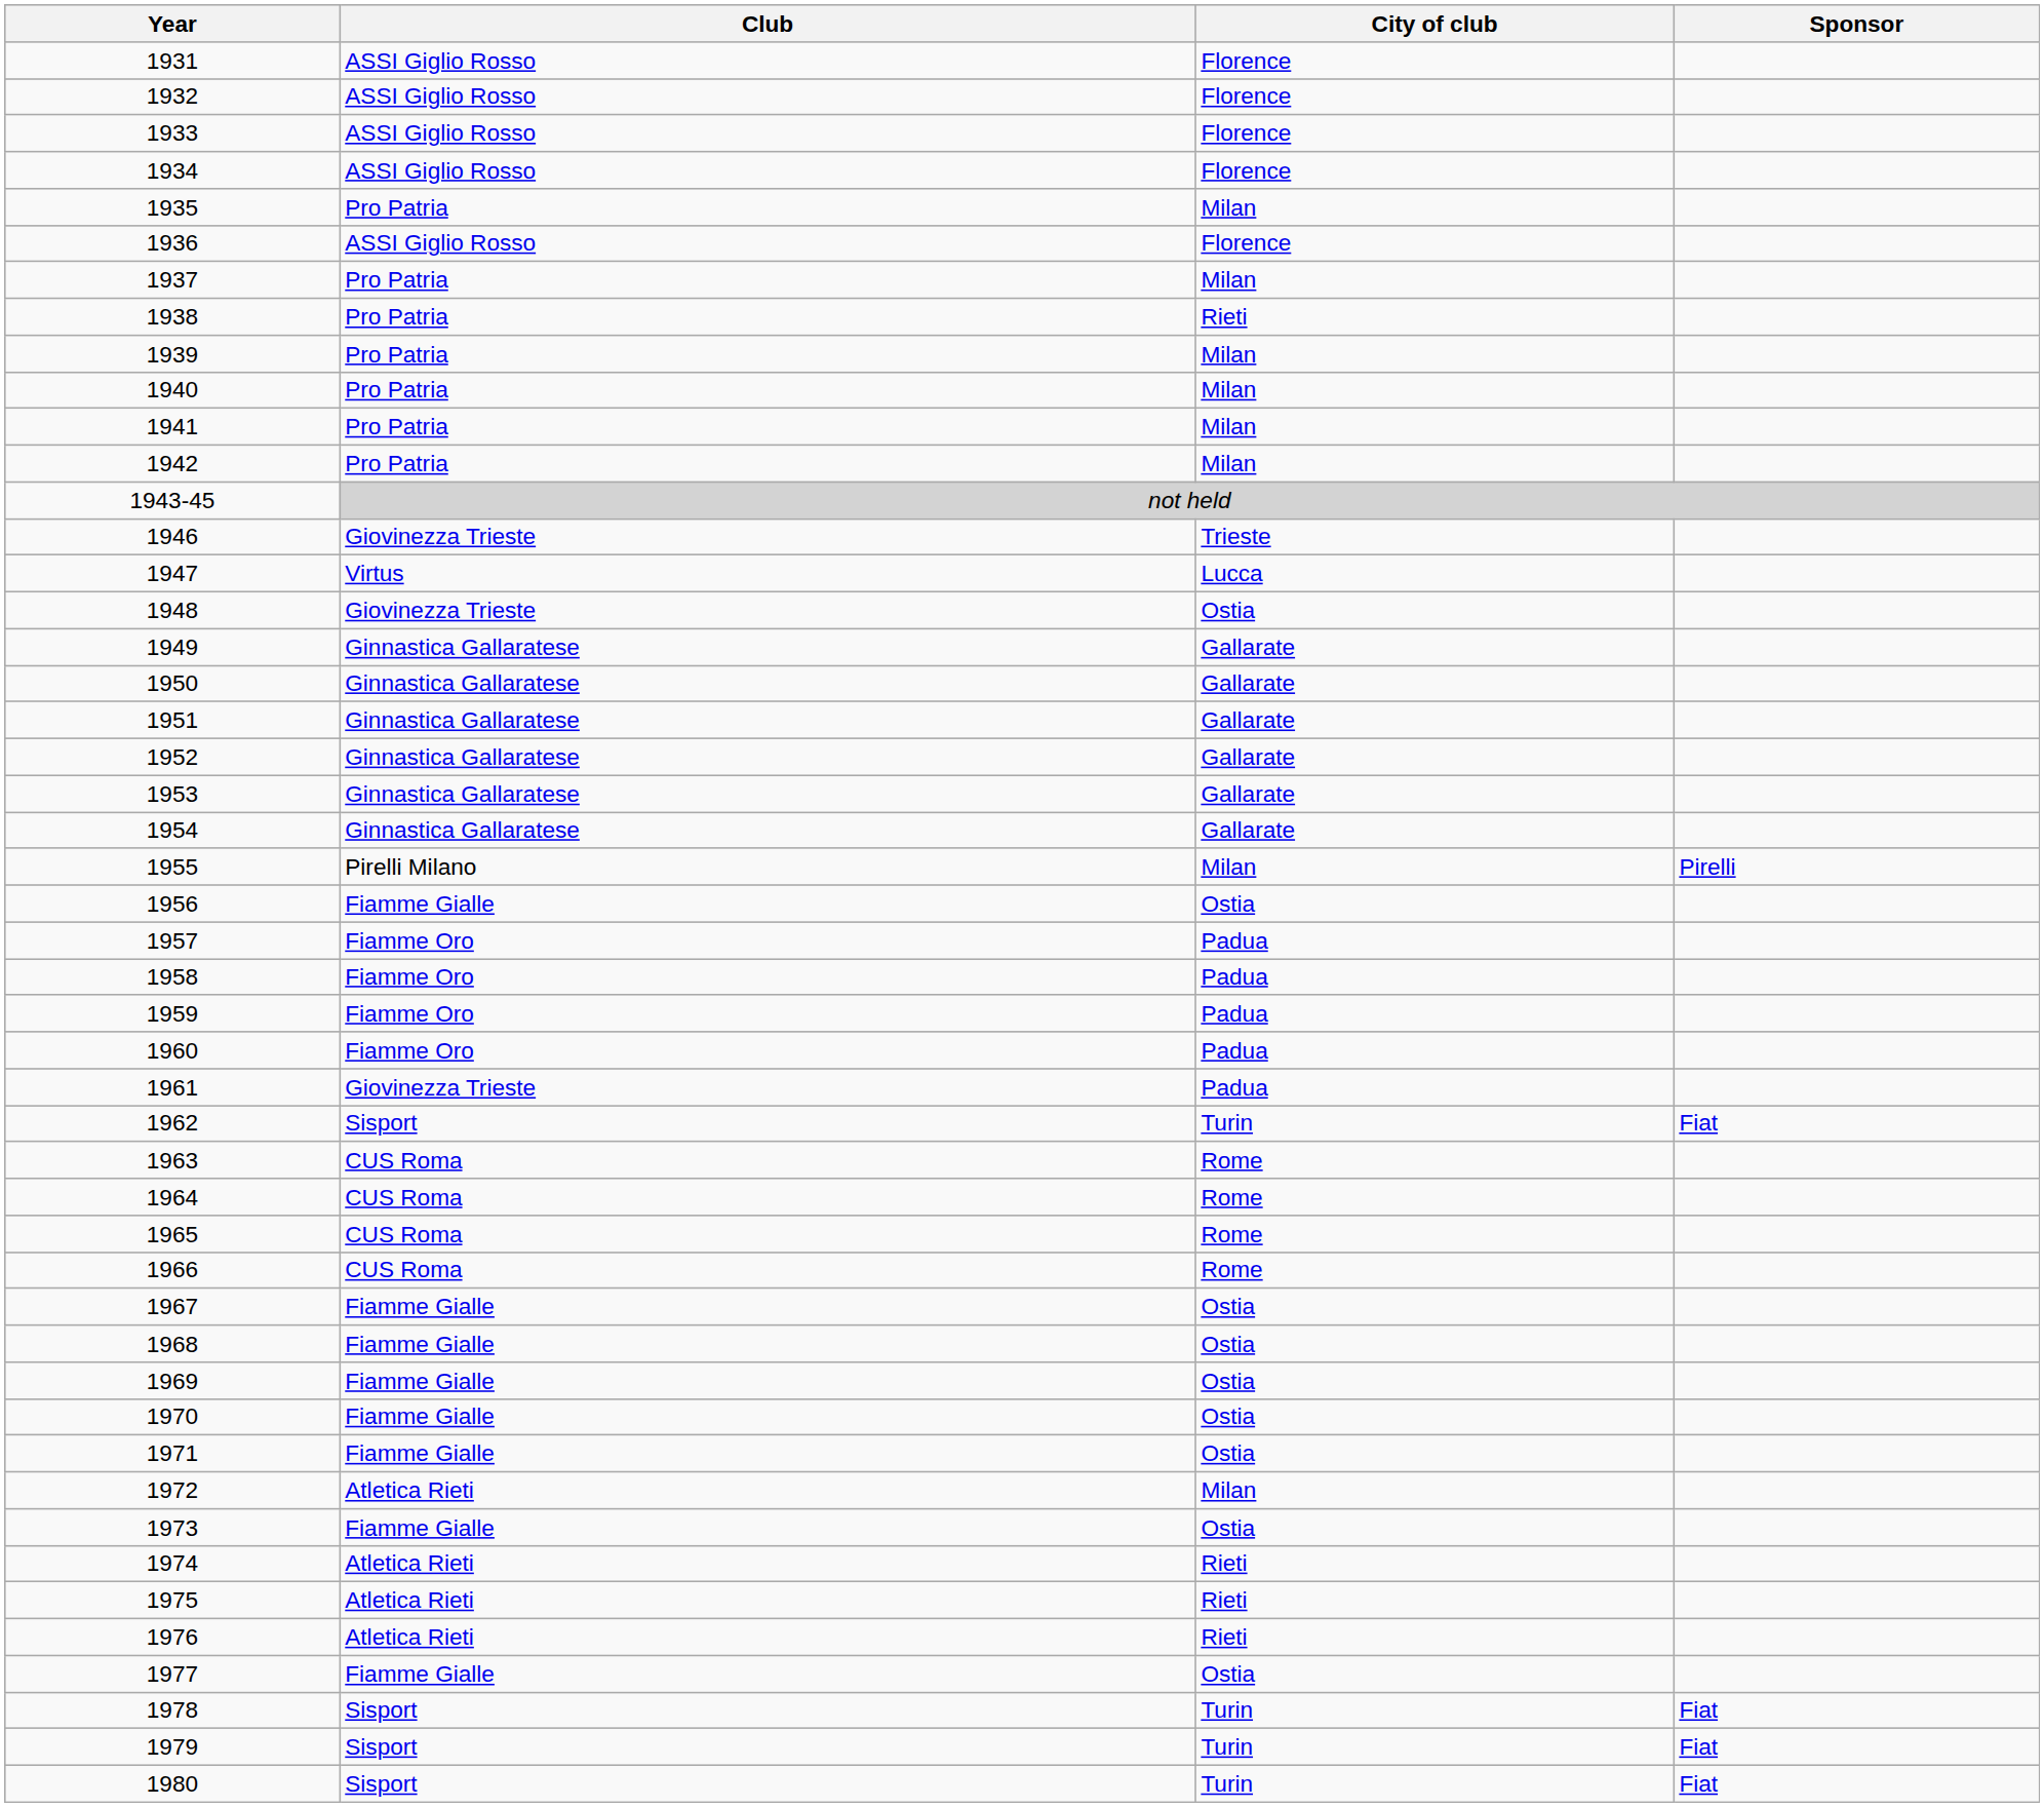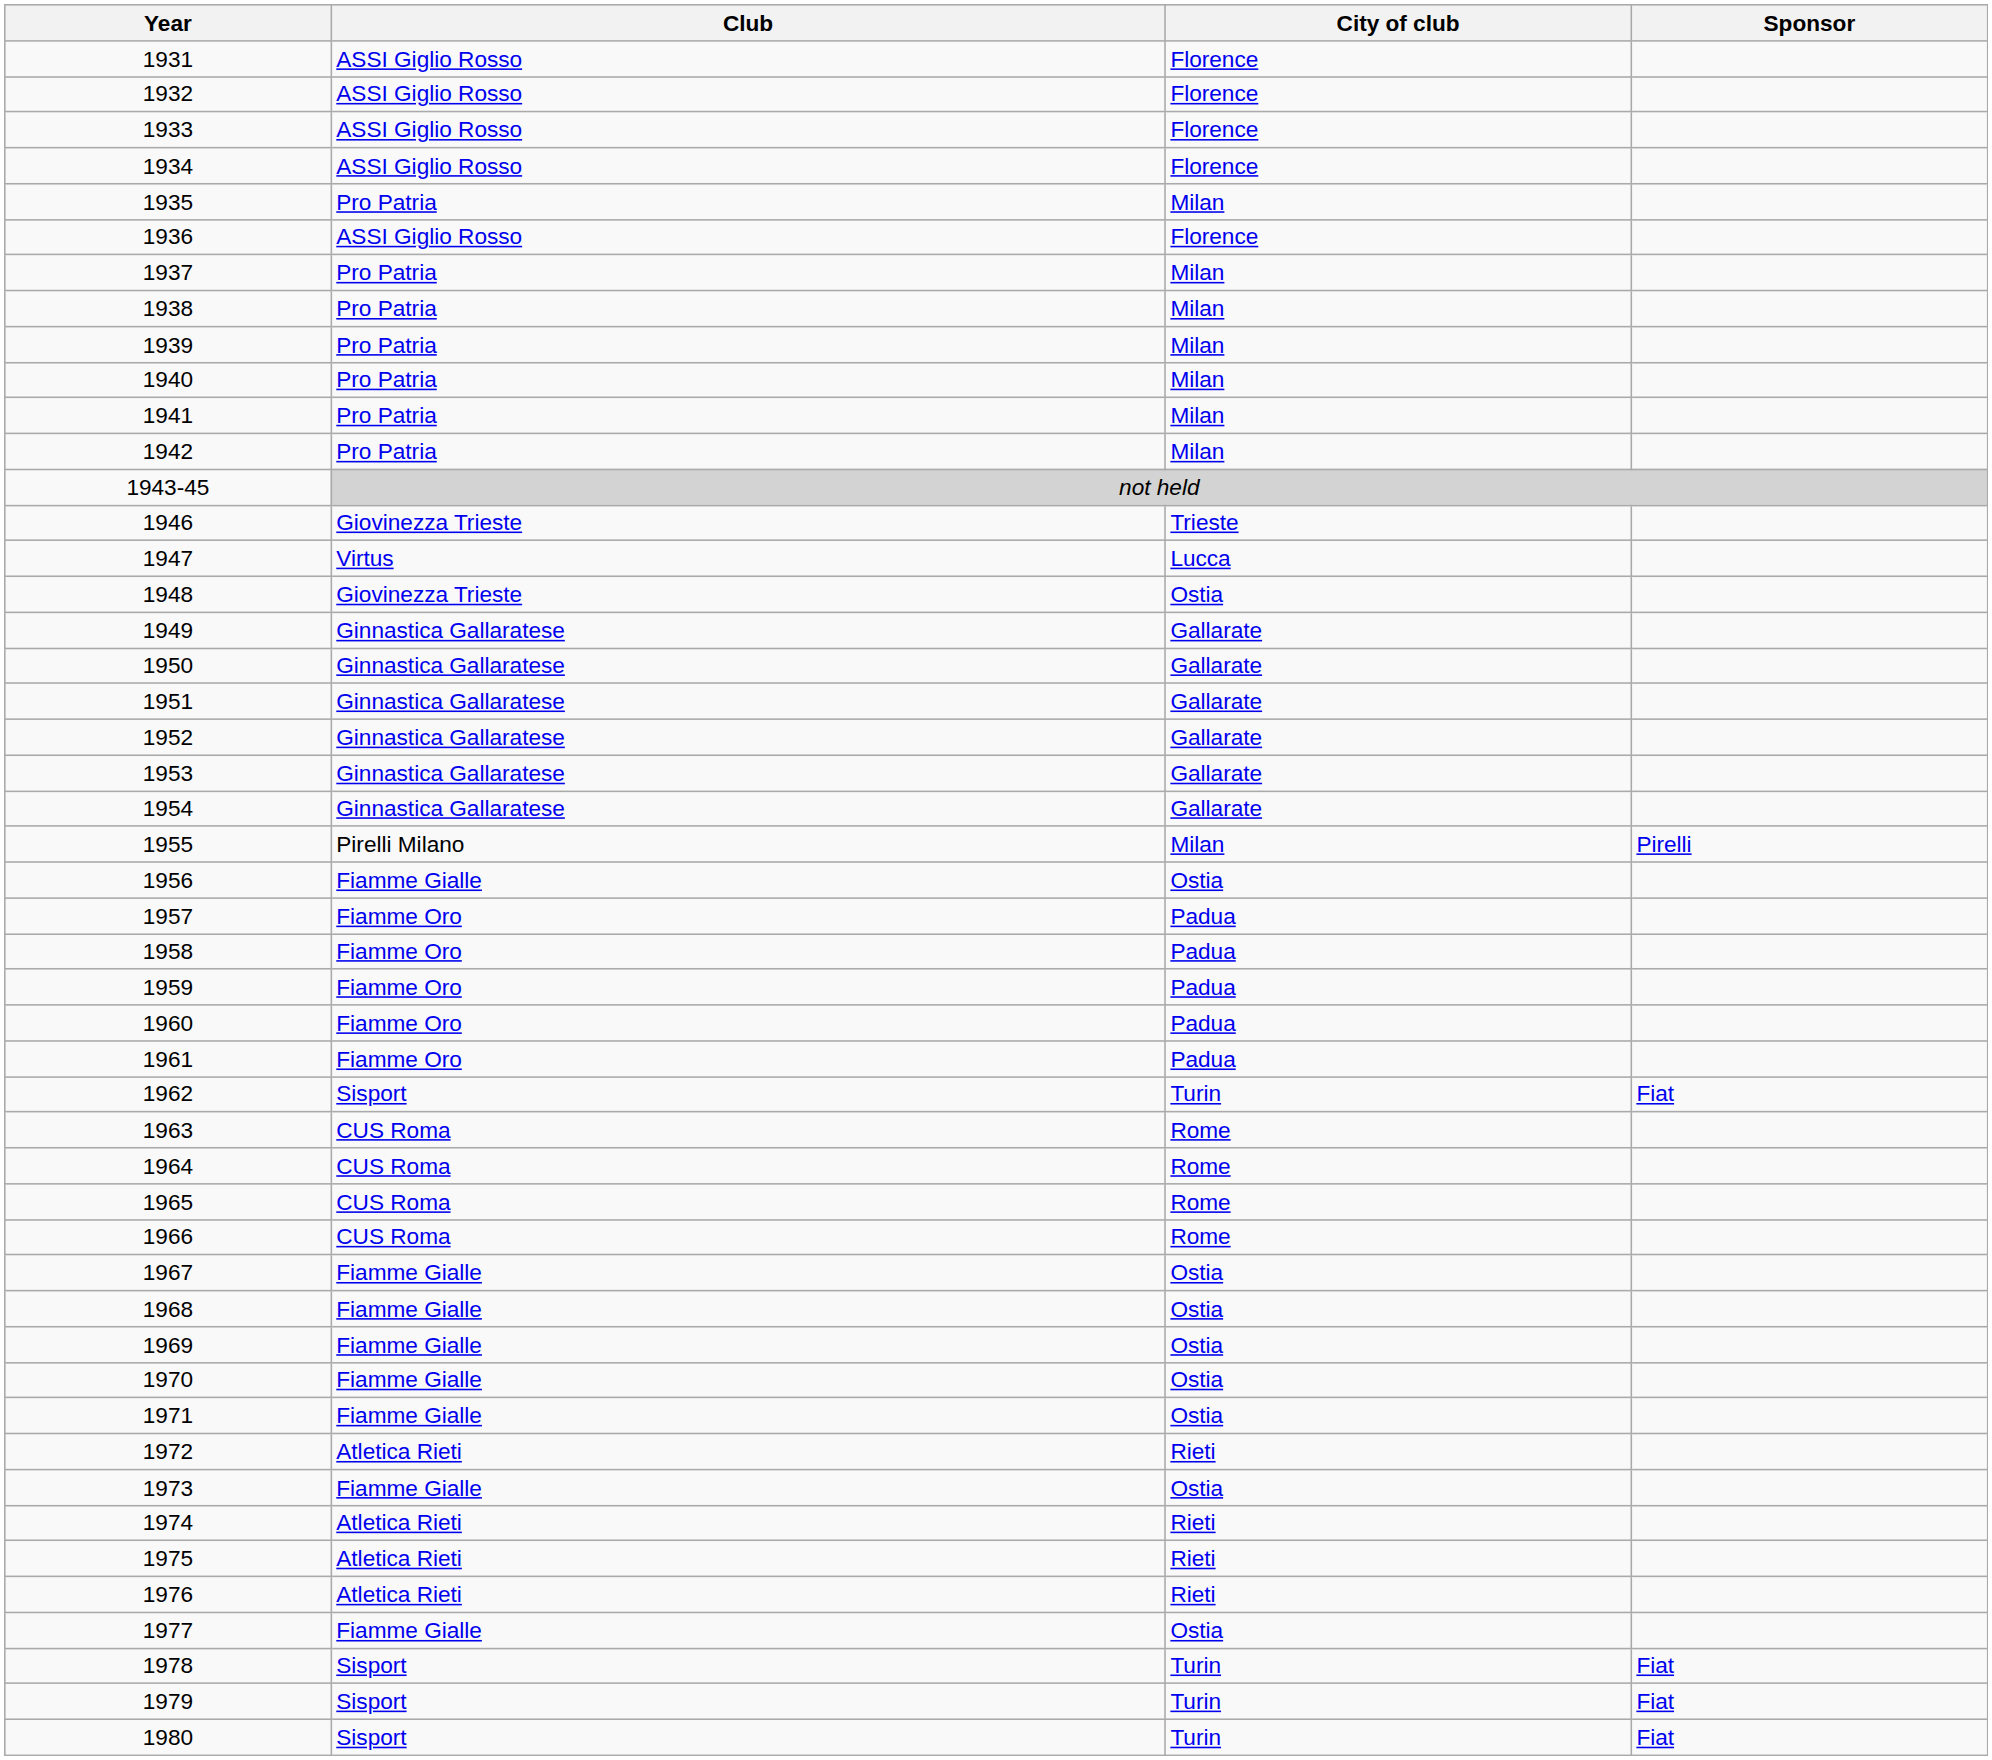 <table class="wikitable" width=100% style="font-size:90%; text-align:left;">
 <tr>
 <th>Year</th>
 <th>Club</th>
 <th>City of club</th>
 <th>Sponsor</th>
 </tr>
 <tr>
 <td align=center>1931</td>
 <td><a href='#'>ASSI Giglio Rosso</a></td>
 <td><a href='#'>Florence</a></td>
 <td></td>
 </tr>
 <tr>
 <td align=center>1932</td>
 <td><a href='#'>ASSI Giglio Rosso</a></td>
 <td><a href='#'>Florence</a></td>
 <td></td>
 </tr>
 <tr>
 <td align=center>1933</td>
 <td><a href='#'>ASSI Giglio Rosso</a></td>
 <td><a href='#'>Florence</a></td>
 <td></td>
 </tr>
 <tr>
 <td align=center>1934</td>
 <td><a href='#'>ASSI Giglio Rosso</a></td>
 <td><a href='#'>Florence</a></td>
 <td></td>
 </tr>
 <tr>
 <td align=center>1935</td>
 <td><a href='#'>Pro Patria</a></td>
 <td><a href='#'>Milan</a></td>
 <td></td>
 </tr>
 <tr>
 <td align=center>1936</td>
 <td><a href='#'>ASSI Giglio Rosso</a></td>
 <td><a href='#'>Florence</a></td>
 <td></td>
 </tr>
 <tr>
 <td align=center>1937</td>
 <td><a href='#'>Pro Patria</a></td>
 <td><a href='#'>Milan</a></td>
 <td></td>
 </tr>
 <tr>
 <td align=center>1938</td>
 <td><a href='#'>Pro Patria</a></td>
-<td><a href='#'>Rieti</a></td>
+<td><a href='#'>Milan</a></td>
 <td></td>
 </tr>
 <tr>
 <td align=center>1939</td>
 <td><a href='#'>Pro Patria</a></td>
 <td><a href='#'>Milan</a></td>
 <td></td>
 </tr>
 <tr>
 <td align=center>1940</td>
 <td><a href='#'>Pro Patria</a></td>
 <td><a href='#'>Milan</a></td>
 <td></td>
 </tr>
 <tr>
 <td align=center>1941</td>
 <td><a href='#'>Pro Patria</a></td>
 <td><a href='#'>Milan</a></td>
 <td></td>
 </tr>
 <tr>
 <td align=center>1942</td>
 <td><a href='#'>Pro Patria</a></td>
 <td><a href='#'>Milan</a></td>
 <td></td>
 </tr>
 <tr>
 <td align=center>1943-45</td>
 <td align=center bgcolor=lightgrey colspan=3><em>not held</em></td>
 </tr>
 <tr>
 <td align=center>1946</td>
 <td><a href='#'>Giovinezza Trieste</a></td>
 <td><a href='#'>Trieste</a></td>
 <td></td>
 </tr>
 <tr>
 <td align=center>1947</td>
 <td><a href='#'>Virtus</a></td>
 <td><a href='#'>Lucca</a></td>
 <td></td>
 </tr>
 <tr>
 <td align=center>1948</td>
 <td><a href='#'>Giovinezza Trieste</a></td>
 <td><a href='#'>Ostia</a></td>
 <td></td>
 </tr>
 <tr>
 <td align=center>1949</td>
 <td><a href='#'>Ginnastica Gallaratese</a></td>
 <td><a href='#'>Gallarate</a></td>
 <td></td>
 </tr>
 <tr>
 <td align=center>1950</td>
 <td><a href='#'>Ginnastica Gallaratese</a></td>
 <td><a href='#'>Gallarate</a></td>
 <td></td>
 </tr>
 <tr>
 <td align=center>1951</td>
 <td><a href='#'>Ginnastica Gallaratese</a></td>
 <td><a href='#'>Gallarate</a></td>
 <td></td>
 </tr>
 <tr>
 <td align=center>1952</td>
 <td><a href='#'>Ginnastica Gallaratese</a></td>
 <td><a href='#'>Gallarate</a></td>
 <td></td>
 </tr>
 <tr>
 <td align=center>1953</td>
 <td><a href='#'>Ginnastica Gallaratese</a></td>
 <td><a href='#'>Gallarate</a></td>
 <td></td>
 </tr>
 <tr>
 <td align=center>1954</td>
 <td><a href='#'>Ginnastica Gallaratese</a></td>
 <td><a href='#'>Gallarate</a></td>
 <td></td>
 </tr>
 <tr>
 <td align=center>1955</td>
 <td>Pirelli Milano</td>
 <td><a href='#'>Milan</a></td>
 <td><a href='#'>Pirelli</a></td>
 </tr>
 <tr>
 <td align=center>1956</td>
 <td><a href='#'>Fiamme Gialle</a></td>
 <td><a href='#'>Ostia</a></td>
 <td></td>
 </tr>
 <tr>
 <td align=center>1957</td>
 <td><a href='#'>Fiamme Oro</a></td>
 <td><a href='#'>Padua</a></td>
 <td></td>
 </tr>
 <tr>
 <td align=center>1958</td>
 <td><a href='#'>Fiamme Oro</a></td>
 <td><a href='#'>Padua</a></td>
 <td></td>
 </tr>
 <tr>
 <td align=center>1959</td>
 <td><a href='#'>Fiamme Oro</a></td>
 <td><a href='#'>Padua</a></td>
 <td></td>
 </tr>
 <tr>
 <td align=center>1960</td>
 <td><a href='#'>Fiamme Oro</a></td>
 <td><a href='#'>Padua</a></td>
 <td></td>
 </tr>
 <tr>
 <td align=center>1961</td>
-<td><a href='#'>Giovinezza Trieste</a></td>
+<td><a href='#'>Fiamme Oro</a></td>
 <td><a href='#'>Padua</a></td>
 <td></td>
 </tr>
 <tr>
 <td align=center>1962</td>
 <td><a href='#'>Sisport</a></td>
 <td><a href='#'>Turin</a></td>
 <td><a href='#'>Fiat</a></td>
 </tr>
 <tr>
 <td align=center>1963</td>
 <td><a href='#'>CUS Roma</a></td>
 <td><a href='#'>Rome</a></td>
 <td></td>
 </tr>
 <tr>
 <td align=center>1964</td>
 <td><a href='#'>CUS Roma</a></td>
 <td><a href='#'>Rome</a></td>
 <td></td>
 </tr>
 <tr>
 <td align=center>1965</td>
 <td><a href='#'>CUS Roma</a></td>
 <td><a href='#'>Rome</a></td>
 <td></td>
 </tr>
 <tr>
 <td align=center>1966</td>
 <td><a href='#'>CUS Roma</a></td>
 <td><a href='#'>Rome</a></td>
 <td></td>
 </tr>
 <tr>
 <td align=center>1967</td>
 <td><a href='#'>Fiamme Gialle</a></td>
 <td><a href='#'>Ostia</a></td>
 <td></td>
 </tr>
 <tr>
 <td align=center>1968</td>
 <td><a href='#'>Fiamme Gialle</a></td>
 <td><a href='#'>Ostia</a></td>
 <td></td>
 </tr>
 <tr>
 <td align=center>1969</td>
 <td><a href='#'>Fiamme Gialle</a></td>
 <td><a href='#'>Ostia</a></td>
 <td></td>
 </tr>
 <tr>
 <td align=center>1970</td>
 <td><a href='#'>Fiamme Gialle</a></td>
 <td><a href='#'>Ostia</a></td>
 <td></td>
 </tr>
 <tr>
 <td align=center>1971</td>
 <td><a href='#'>Fiamme Gialle</a></td>
 <td><a href='#'>Ostia</a></td>
 <td></td>
 </tr>
 <tr>
 <td align=center>1972</td>
 <td><a href='#'>Atletica Rieti</a></td>
-<td><a href='#'>Milan</a></td>
+<td><a href='#'>Rieti</a></td>
 <td></td>
 </tr>
 <tr>
 <td align=center>1973</td>
 <td><a href='#'>Fiamme Gialle</a></td>
 <td><a href='#'>Ostia</a></td>
 <td></td>
 </tr>
 <tr>
 <td align=center>1974</td>
 <td><a href='#'>Atletica Rieti</a></td>
 <td><a href='#'>Rieti</a></td>
 <td></td>
 </tr>
 <tr>
 <td align=center>1975</td>
 <td><a href='#'>Atletica Rieti</a></td>
 <td><a href='#'>Rieti</a></td>
 <td></td>
 </tr>
 <tr>
 <td align=center>1976</td>
 <td><a href='#'>Atletica Rieti</a></td>
 <td><a href='#'>Rieti</a></td>
 <td></td>
 </tr>
 <tr>
 <td align=center>1977</td>
 <td><a href='#'>Fiamme Gialle</a></td>
 <td><a href='#'>Ostia</a></td>
 <td></td>
 </tr>
 <tr>
 <td align=center>1978</td>
 <td><a href='#'>Sisport</a></td>
 <td><a href='#'>Turin</a></td>
 <td><a href='#'>Fiat</a></td>
 </tr>
 <tr>
 <td align=center>1979</td>
 <td><a href='#'>Sisport</a></td>
 <td><a href='#'>Turin</a></td>
 <td><a href='#'>Fiat</a></td>
 </tr>
 <tr>
 <td align=center>1980</td>
 <td><a href='#'>Sisport</a></td>
 <td><a href='#'>Turin</a></td>
 <td><a href='#'>Fiat</a></td>
 </tr>
 </table>
